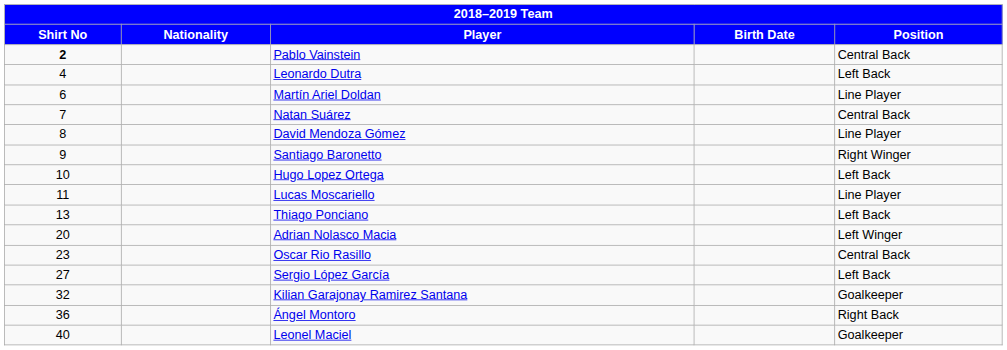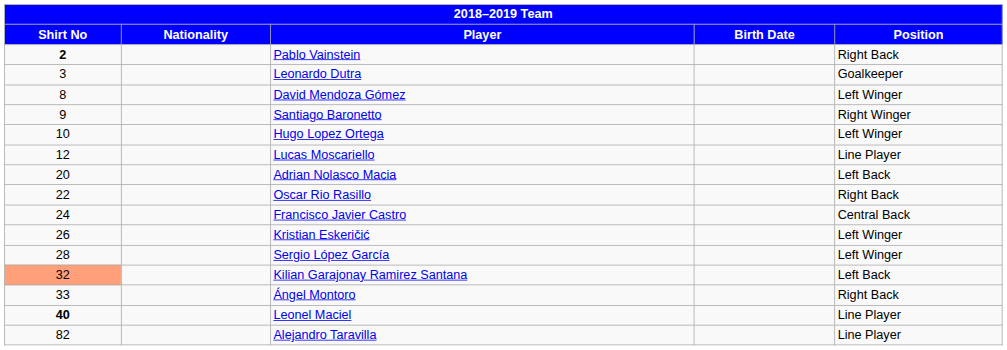 <table class="wikitable collapsible collapsed" style="width:100%;">
 <tr>
 <th colspan=5 style="background-color:#0000FF;color:#FFFFFF;text-align:center;"> <strong>2018–2019 Team</strong></th>
 </tr>
 <tr>
 <th style="color:#FFFFFF; background:#0000FF">Shirt No</th>
 <th style="color:#FFFFFF; background:#0000FF">Nationality</th>
 <th style="color:#FFFFFF; background:#0000FF">Player</th>
 <th style="color:#FFFFFF; background:#0000FF">Birth Date</th>
 <th style="color:#FFFFFF; background:#0000FF">Position</th>
 </tr>
 <tr>
 <td align=center><strong>2</strong></td>
 <td></td>
 <td><a href='#'>Pablo Vainstein</a></td>
 <td></td>
-<td>Central Back</td>
+<td>Right Back</td>
 </tr>
 <tr>
-<td align=center>4</td>
+<td align=center>3</td>
 <td></td>
 <td><a href='#'>Leonardo Dutra</a></td>
 <td></td>
-<td>Left Back</td>
-</tr>
-<tr>
-<td align=center>6</td>
-<td></td>
-<td><a href='#'>Martín Ariel Doldan</a></td>
-<td></td>
-<td>Line Player</td>
-</tr>
-<tr>
-<td align=center>7</td>
-<td></td>
-<td><a href='#'>Natan Suárez</a></td>
-<td></td>
-<td>Central Back</td>
+<td>Goalkeeper</td>
 </tr>
 <tr>
 <td align=center>8</td>
 <td></td>
 <td><a href='#'>David Mendoza Gómez</a></td>
 <td></td>
-<td>Line Player</td>
+<td>Left Winger</td>
 </tr>
 <tr>
 <td align=center>9</td>
 <td></td>
 <td><a href='#'>Santiago Baronetto</a></td>
 <td></td>
 <td>Right Winger</td>
 </tr>
 <tr>
 <td align=center>10</td>
 <td></td>
 <td><a href='#'>Hugo Lopez Ortega</a></td>
 <td></td>
-<td>Left Back</td>
+<td>Left Winger</td>
 </tr>
 <tr>
-<td align=center>11</td>
+<td align=center>12</td>
 <td></td>
 <td><a href='#'>Lucas Moscariello</a></td>
 <td></td>
 <td>Line Player</td>
 </tr>
 <tr>
-<td align=center>13</td>
+<td align=center>20</td>
 <td></td>
-<td><a href='#'>Thiago Ponciano</a></td>
+<td><a href='#'>Adrian Nolasco Macia</a></td>
 <td></td>
 <td>Left Back</td>
 </tr>
 <tr>
-<td align=center>20</td>
+<td align=center>22</td>
 <td></td>
-<td><a href='#'>Adrian Nolasco Macia</a></td>
+<td><a href='#'>Oscar Rio Rasillo</a></td>
+<td></td>
+<td>Right Back</td>
+</tr>
+<tr>
+<td align=center>24</td>
+<td></td>
+<td><a href='#'>Francisco Javier Castro</a></td>
+<td></td>
+<td>Central Back</td>
+</tr>
+<tr>
+<td align=center>26</td>
+<td></td>
+<td><a href='#'>Kristian Eskeričić</a></td>
 <td></td>
 <td>Left Winger</td>
 </tr>
 <tr>
-<td align=center>23</td>
+<td align=center>28</td>
 <td></td>
-<td><a href='#'>Oscar Rio Rasillo</a></td>
+<td><a href='#'>Sergio López García</a></td>
 <td></td>
-<td>Central Back</td>
+<td>Left Winger</td>
 </tr>
 <tr>
-<td align=center>27</td>
+<td align=center style="background: lightsalmon;">32</td>
 <td></td>
-<td><a href='#'>Sergio López García</a></td>
+<td><a href='#'>Kilian Garajonay Ramirez Santana</a></td>
 <td></td>
 <td>Left Back</td>
 </tr>
 <tr>
-<td align=center>32</td>
-<td></td>
-<td><a href='#'>Kilian Garajonay Ramirez Santana</a></td>
-<td></td>
-<td>Goalkeeper</td>
-</tr>
-<tr>
-<td align=center>36</td>
+<td align=center>33</td>
 <td></td>
 <td><a href='#'>Ángel Montoro</a></td>
 <td></td>
 <td>Right Back</td>
 </tr>
 <tr>
-<td align=center>40</td>
+<td align=center><strong>40</strong></td>
 <td></td>
 <td><a href='#'>Leonel Maciel</a></td>
 <td></td>
-<td>Goalkeeper</td>
+<td>Line Player</td>
+</tr>
+<tr>
+<td align=center>82</td>
+<td></td>
+<td><a href='#'>Alejandro Taravilla</a></td>
+<td></td>
+<td>Line Player</td>
 </tr>
 </table>
